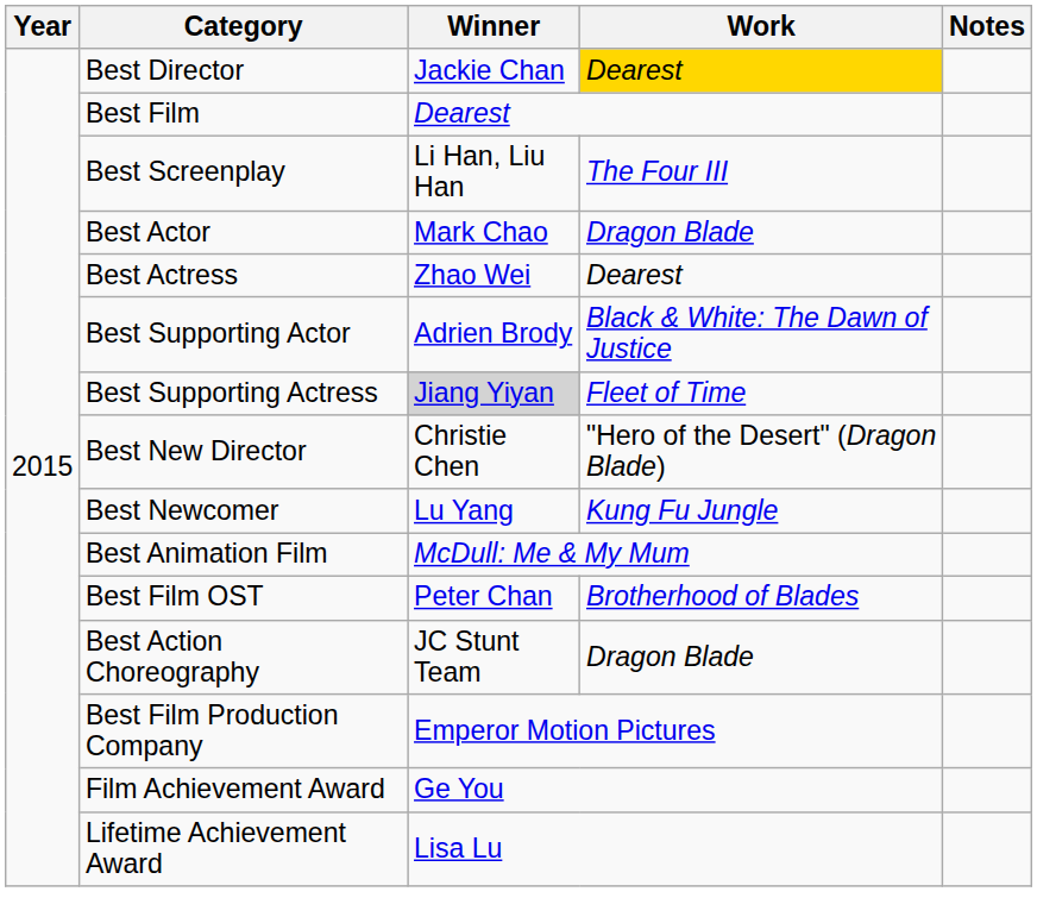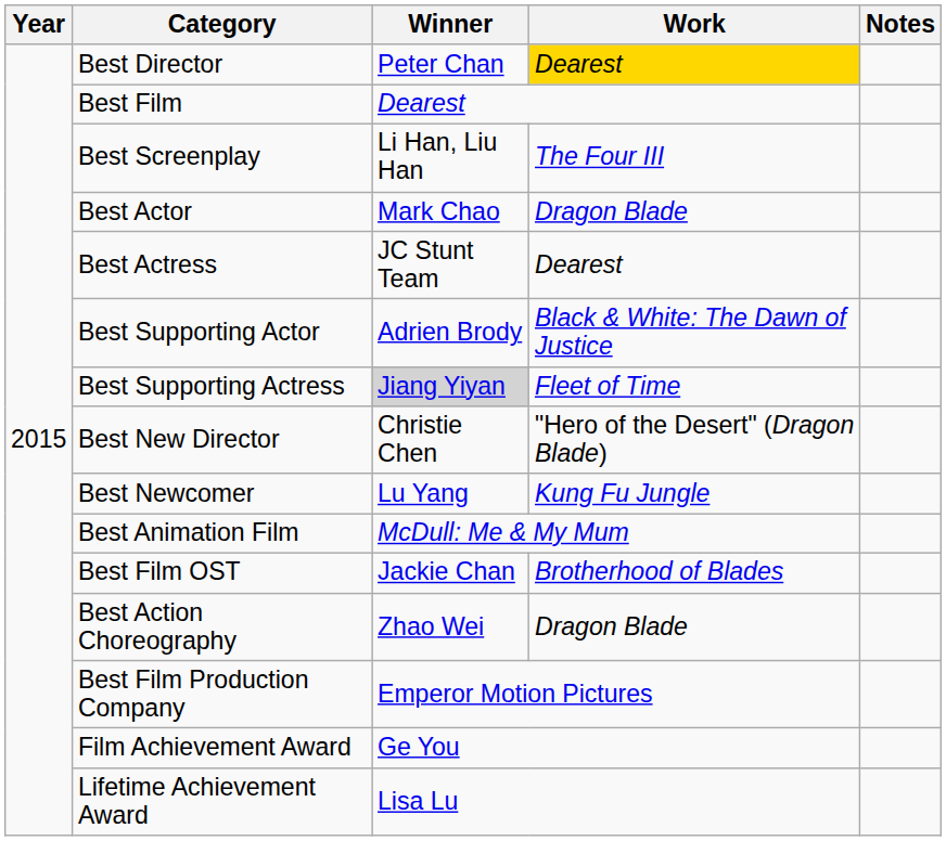 <table class="wikitable" style="width:600px">
 <tr>
 <th>Year</th>
 <th>Category</th>
 <th>Winner</th>
 <th>Work</th>
 <th>Notes</th>
 </tr>
 <tr>
 <td rowspan=15>2015</td>
 <td>Best Director</td>
-<td><a href='#'>Jackie Chan</a></td>
+<td><a href='#'>Peter Chan</a></td>
 <td style="background: gold;"><em>Dearest</em></td>
 <td></td>
 </tr>
 <tr>
 <td>Best Film</td>
 <td colspan=2><em><a href='#'>Dearest</a></em></td>
 <td></td>
 </tr>
 <tr>
 <td>Best Screenplay</td>
 <td>Li Han, Liu Han</td>
 <td><em><a href='#'>The Four III</a></em></td>
 <td></td>
 </tr>
 <tr>
 <td>Best Actor</td>
 <td><a href='#'>Mark Chao</a></td>
 <td><em><a href='#'>Dragon Blade</a></em></td>
 <td></td>
 </tr>
 <tr>
 <td>Best Actress</td>
-<td><a href='#'>Zhao Wei</a></td>
+<td>JC Stunt Team</td>
 <td><em>Dearest</em></td>
 <td></td>
 </tr>
 <tr>
 <td>Best Supporting Actor</td>
 <td><a href='#'>Adrien Brody</a></td>
 <td><em><a href='#'>Black & White: The Dawn of Justice</a></em></td>
 <td></td>
 </tr>
 <tr>
 <td>Best Supporting Actress</td>
 <td style="background: lightgrey;"><a href='#'>Jiang Yiyan</a></td>
 <td><em><a href='#'>Fleet of Time</a></em></td>
 <td></td>
 </tr>
 <tr>
 <td>Best New Director</td>
 <td>Christie Chen</td>
 <td>"Hero of the Desert" (<em>Dragon Blade</em>)</td>
 <td></td>
 </tr>
 <tr>
 <td>Best Newcomer</td>
 <td><a href='#'>Lu Yang</a></td>
 <td><em><a href='#'>Kung Fu Jungle</a></em></td>
 <td></td>
 </tr>
 <tr>
 <td>Best Animation Film</td>
 <td colspan=2><em><a href='#'>McDull: Me & My Mum</a></em></td>
 <td></td>
 </tr>
 <tr>
 <td>Best Film OST</td>
-<td><a href='#'>Peter Chan</a></td>
+<td><a href='#'>Jackie Chan</a></td>
 <td><em><a href='#'>Brotherhood of Blades</a></em></td>
 <td></td>
 </tr>
 <tr>
 <td>Best Action Choreography</td>
-<td>JC Stunt Team</td>
+<td><a href='#'>Zhao Wei</a></td>
 <td><em>Dragon Blade</em></td>
 <td></td>
 </tr>
 <tr>
 <td>Best Film Production Company</td>
 <td colspan=2><a href='#'>Emperor Motion Pictures</a></td>
 <td></td>
 </tr>
 <tr>
 <td>Film Achievement Award</td>
 <td colspan=2><a href='#'>Ge You</a></td>
 <td></td>
 </tr>
 <tr>
 <td>Lifetime Achievement Award</td>
 <td colspan=2><a href='#'>Lisa Lu</a></td>
 <td></td>
 </tr>
 </table>
